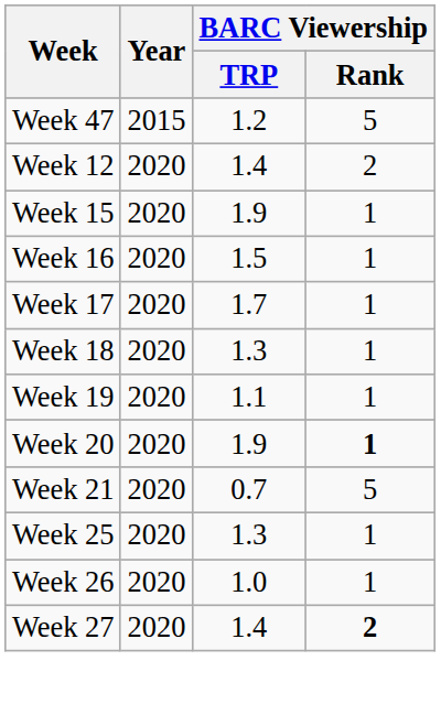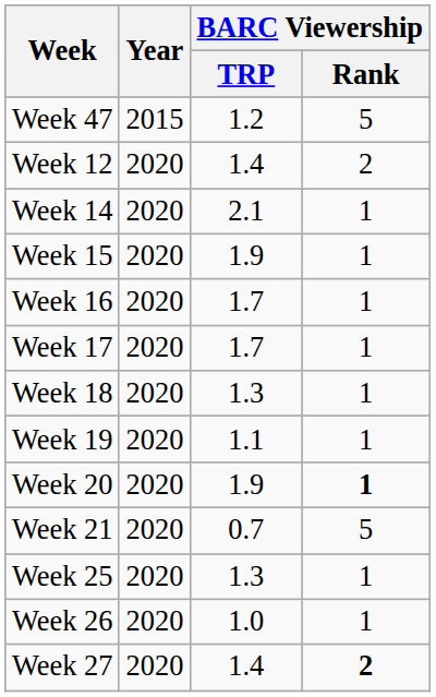 <table class="wikitable" style="text-align:center">
 <tr align=center>
 <th rowspan="2">Week</th>
 <th rowspan="2">Year</th>
 <th colspan="2"><a href='#'>BARC</a> Viewership</th>
 </tr>
 <tr>
 <th><a href='#'>TRP</a></th>
 <th>Rank</th>
 </tr>
 <tr>
 <td>Week 47</td>
 <td>2015</td>
 <td>1.2</td>
 <td>5</td>
 </tr>
 <tr>
 <td>Week 12</td>
 <td>2020</td>
 <td>1.4</td>
 <td>2</td>
 </tr>
 <tr>
+<td>Week 14</td>
+<td>2020</td>
+<td>2.1</td>
+<td>1</td>
+</tr>
+<tr>
 <td>Week 15</td>
 <td>2020</td>
 <td>1.9</td>
 <td>1</td>
 </tr>
 <tr>
 <td>Week 16</td>
 <td>2020</td>
-<td>1.5</td>
+<td>1.7</td>
 <td>1</td>
 </tr>
 <tr>
 <td>Week 17</td>
 <td>2020</td>
 <td>1.7</td>
 <td>1</td>
 </tr>
 <tr>
 <td>Week 18</td>
 <td>2020</td>
 <td>1.3</td>
 <td>1</td>
 </tr>
 <tr>
 <td>Week 19</td>
 <td>2020</td>
 <td>1.1</td>
 <td>1</td>
 </tr>
 <tr>
 <td>Week 20</td>
 <td>2020</td>
 <td>1.9</td>
 <td><strong>1</strong></td>
 </tr>
 <tr>
 <td>Week 21</td>
 <td>2020</td>
 <td>0.7</td>
 <td>5</td>
 </tr>
 <tr>
 <td>Week 25</td>
 <td>2020</td>
 <td>1.3</td>
 <td>1</td>
 </tr>
 <tr>
 <td>Week 26</td>
 <td>2020</td>
 <td>1.0</td>
 <td>1</td>
 </tr>
 <tr>
 <td>Week 27</td>
 <td>2020</td>
 <td>1.4</td>
 <td><strong>2</strong></td>
 </tr>
 </table>
